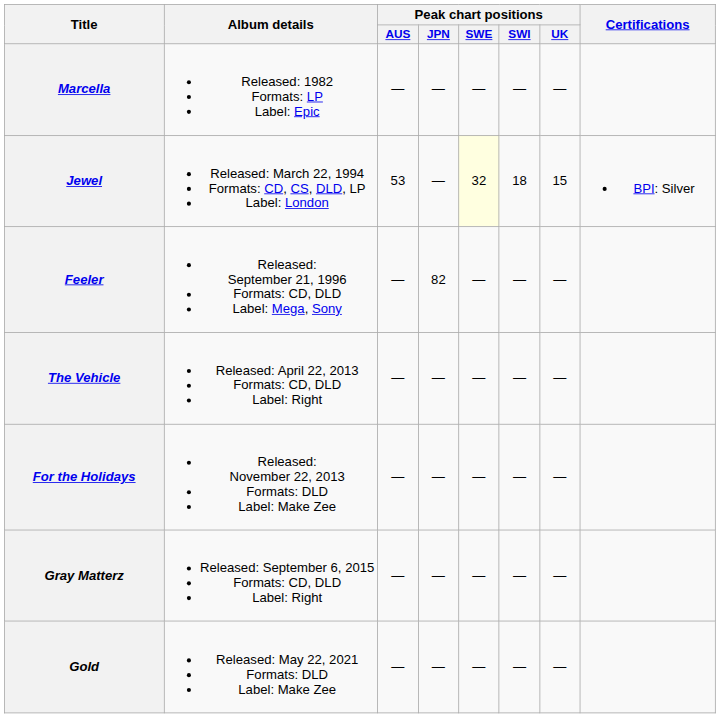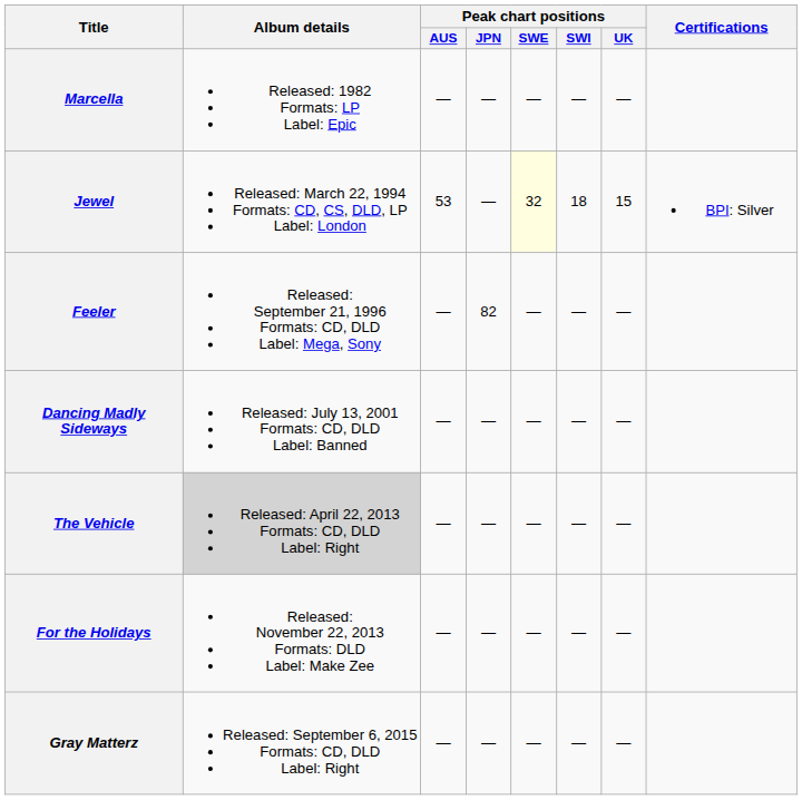 <table class="wikitable plainrowheaders" style="text-align:center;">
 <tr>
 <th scope="col" rowspan="2" style="width:12em;">Title</th>
 <th scope="col" rowspan="2" style="width:16em;">Album details</th>
 <th scope="col" colspan="5">Peak chart positions</th>
 <th scope="col" rowspan="2" style="width:10em;"><a href='#'>Certifications</a></th>
 </tr>
 <tr>
 <th scope="col" style="width:3em;font-size:90%;"><a href='#'>AUS</a><br></th>
 <th scope="col" style="width:3em;font-size:90%;"><a href='#'>JPN</a><br></th>
 <th scope="col" style="width:3em;font-size:90%;"><a href='#'>SWE</a><br></th>
 <th scope="col" style="width:3em;font-size:90%;"><a href='#'>SWI</a><br></th>
 <th scope="col" style="width:3em;font-size:90%;"><a href='#'>UK</a><br></th>
 </tr>
 <tr>
 <th scope="row"><em><a href='#'>Marcella</a></em></th>
 <td><br><ul><li>Released: 1982</li><li>Formats: <a href='#'>LP</a></li><li>Label: <a href='#'>Epic</a></li></ul></td>
 <td>—</td>
 <td>—</td>
 <td>—</td>
 <td>—</td>
 <td>—</td>
 <td></td>
 </tr>
 <tr>
 <th scope="row"><em><a href='#'>Jewel</a></em></th>
 <td><br><ul><li>Released: March 22, 1994</li><li>Formats: <a href='#'>CD</a>, <a href='#'>CS</a>, <a href='#'>DLD</a>, LP</li><li>Label: <a href='#'>London</a></li></ul></td>
 <td>53</td>
 <td>—</td>
 <td style="background: lightyellow;">32</td>
 <td>18</td>
 <td>15</td>
 <td><br><ul><li><a href='#'>BPI</a>: Silver</li></ul></td>
 </tr>
 <tr>
 <th scope="row"><em><a href='#'>Feeler</a></em></th>
 <td><br><ul><li>Released: September 21, 1996</li><li>Formats: CD, DLD</li><li>Label: <a href='#'>Mega</a>, <a href='#'>Sony</a></li></ul></td>
 <td>—</td>
 <td>82</td>
 <td>—</td>
 <td>—</td>
 <td>—</td>
 <td></td>
 </tr>
 <tr>
+<th scope="row"><em><a href='#'>Dancing Madly Sideways</a></em></th>
+<td><br><ul><li>Released: July 13, 2001</li><li>Formats: CD, DLD</li><li>Label: Banned</li></ul></td>
+<td>—</td>
+<td>—</td>
+<td>—</td>
+<td>—</td>
+<td>—</td>
+<td></td>
+</tr>
+<tr>
 <th scope="row"><em><a href='#'>The Vehicle</a></em></th>
-<td><br><ul><li>Released: April 22, 2013</li><li>Formats: CD, DLD</li><li>Label: Right</li></ul></td>
+<td style="background: lightgrey;"><br><ul><li>Released: April 22, 2013</li><li>Formats: CD, DLD</li><li>Label: Right</li></ul></td>
 <td>—</td>
 <td>—</td>
 <td>—</td>
 <td>—</td>
 <td>—</td>
 <td></td>
 </tr>
 <tr>
 <th scope="row"><em><a href='#'>For the Holidays</a></em></th>
 <td><br><ul><li>Released: November 22, 2013</li><li>Formats: DLD</li><li>Label: Make Zee</li></ul></td>
 <td>—</td>
 <td>—</td>
 <td>—</td>
 <td>—</td>
 <td>—</td>
 <td></td>
 </tr>
 <tr>
 <th scope="row"><em>Gray Matterz</em></th>
 <td><br><ul><li>Released: September 6, 2015</li><li>Formats: CD, DLD</li><li>Label: Right</li></ul></td>
 <td>—</td>
 <td>—</td>
 <td>—</td>
 <td>—</td>
 <td>—</td>
 <td></td>
 </tr>
-<tr>
-<th scope="row"><em>Gold</em></th>
-<td><br><ul><li>Released: May 22, 2021</li><li>Formats: DLD</li><li>Label: Make Zee</li></ul></td>
-<td>—</td>
-<td>—</td>
-<td>—</td>
-<td>—</td>
-<td>—</td>
-<td></td>
-</tr>
 </table>
